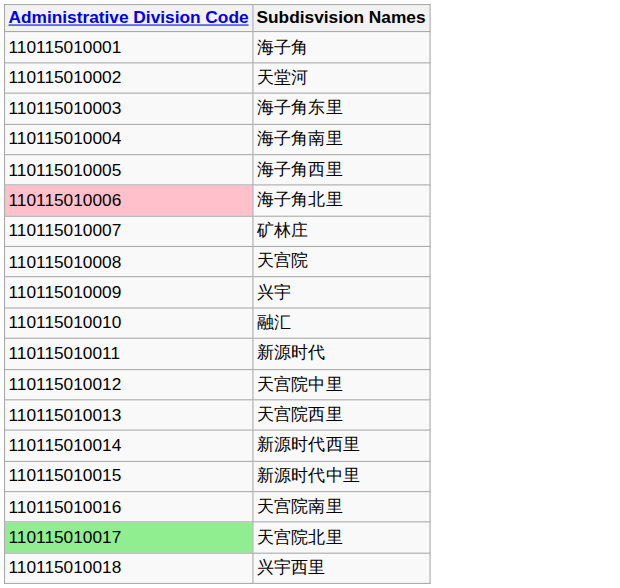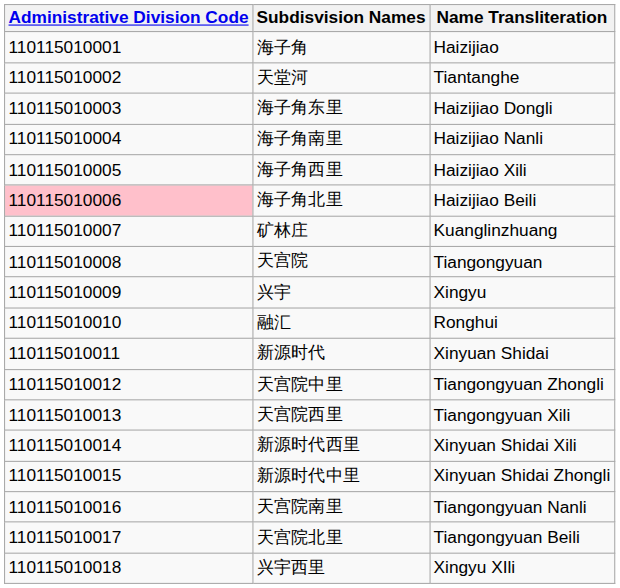 <table class="wikitable sortable">
 <tr>
 <th><a href='#'>Administrative Division Code</a></th>
 <th>Subdisvision Names</th>
+<th>Name Transliteration</th>
 </tr>
 <tr>
 <td>110115010001</td>
 <td>海子角</td>
+<td>Haizijiao</td>
 </tr>
 <tr>
 <td>110115010002</td>
 <td>天堂河</td>
+<td>Tiantanghe</td>
 </tr>
 <tr>
 <td>110115010003</td>
 <td>海子角东里</td>
+<td>Haizijiao Dongli</td>
 </tr>
 <tr>
 <td>110115010004</td>
 <td>海子角南里</td>
+<td>Haizijiao Nanli</td>
 </tr>
 <tr>
 <td>110115010005</td>
 <td>海子角西里</td>
+<td>Haizijiao Xili</td>
 </tr>
 <tr>
 <td style="background: pink;">110115010006</td>
 <td>海子角北里</td>
+<td>Haizijiao Beili</td>
 </tr>
 <tr>
 <td>110115010007</td>
 <td>矿林庄</td>
+<td>Kuanglinzhuang</td>
 </tr>
 <tr>
 <td>110115010008</td>
 <td>天宫院</td>
+<td>Tiangongyuan</td>
 </tr>
 <tr>
 <td>110115010009</td>
 <td>兴宇</td>
+<td>Xingyu</td>
 </tr>
 <tr>
 <td>110115010010</td>
 <td>融汇</td>
+<td>Ronghui</td>
 </tr>
 <tr>
 <td>110115010011</td>
 <td>新源时代</td>
+<td>Xinyuan Shidai</td>
 </tr>
 <tr>
 <td>110115010012</td>
 <td>天宫院中里</td>
+<td>Tiangongyuan Zhongli</td>
 </tr>
 <tr>
 <td>110115010013</td>
 <td>天宫院西里</td>
+<td>Tiangongyuan Xili</td>
 </tr>
 <tr>
 <td>110115010014</td>
 <td>新源时代西里</td>
+<td>Xinyuan Shidai Xili</td>
 </tr>
 <tr>
 <td>110115010015</td>
 <td>新源时代中里</td>
+<td>Xinyuan Shidai Zhongli</td>
 </tr>
 <tr>
 <td>110115010016</td>
 <td>天宫院南里</td>
+<td>Tiangongyuan Nanli</td>
 </tr>
 <tr>
-<td style="background: lightgreen;">110115010017</td>
+<td>110115010017</td>
 <td>天宫院北里</td>
+<td>Tiangongyuan Beili</td>
 </tr>
 <tr>
 <td>110115010018</td>
 <td>兴宇西里</td>
+<td>Xingyu XIli</td>
 </tr>
 </table>
